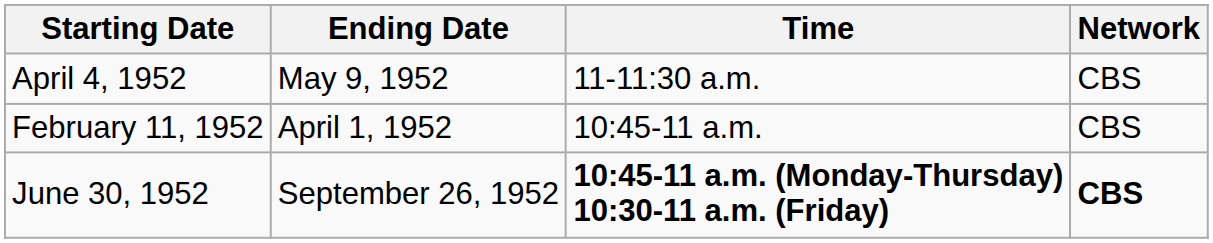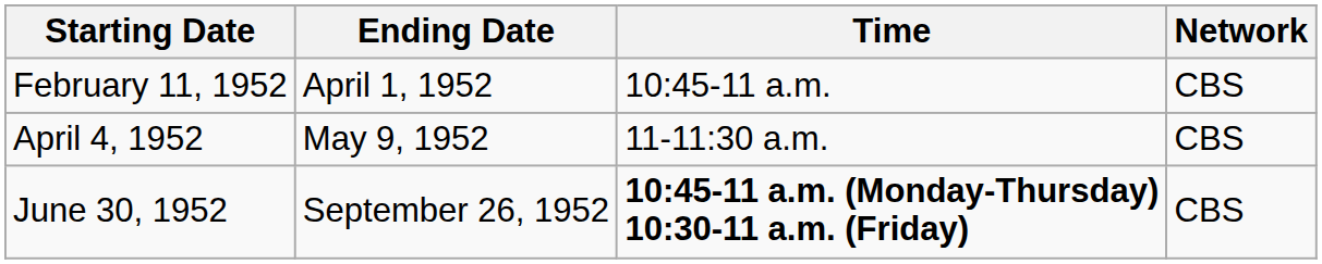 <table class="wikitable">
 <tr>
 <th>Starting Date</th>
 <th>Ending Date</th>
 <th>Time</th>
 <th>Network</th>
 </tr>
 <tr>
+<td>February 11, 1952</td>
+<td>April 1, 1952</td>
+<td>10:45-11 a.m.</td>
+<td>CBS</td>
+</tr>
+<tr>
 <td>April 4, 1952</td>
 <td>May 9, 1952</td>
 <td>11-11:30 a.m.</td>
 <td>CBS</td>
 </tr>
 <tr>
-<td>February 11, 1952</td>
-<td>April 1, 1952</td>
-<td>10:45-11 a.m.</td>
-<td>CBS</td>
-</tr>
-<tr>
 <td>June 30, 1952</td>
 <td>September 26, 1952</td>
 <td><strong>10:45-11 a.m. (Monday-Thursday)<br>10:30-11 a.m. (Friday)</strong></td>
-<td><strong>CBS</strong></td>
+<td>CBS</td>
 </tr>
 </table>
